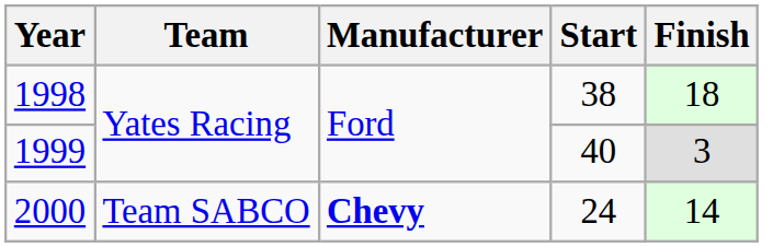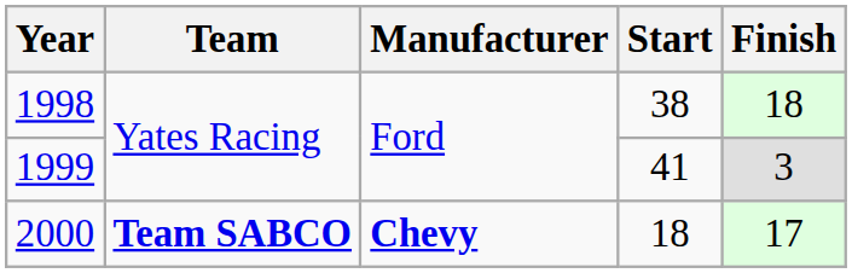 <table class="wikitable" style="font-size: 90%;">
 <tr>
 <th>Year</th>
 <th>Team</th>
 <th>Manufacturer</th>
 <th>Start</th>
 <th>Finish</th>
 </tr>
 <tr>
 <td><a href='#'>1998</a></td>
 <td rowspan=2><a href='#'>Yates Racing</a></td>
 <td rowspan=2><a href='#'>Ford</a></td>
 <td align=center>38</td>
 <td align=center style="background:#DFFFDF;">18</td>
 </tr>
 <tr>
 <td><a href='#'>1999</a></td>
-<td align=center>40</td>
+<td align=center>41</td>
 <td align=center style="background:#DFDFDF;">3</td>
 </tr>
 <tr>
 <td><a href='#'>2000</a></td>
-<td><a href='#'>Team SABCO</a></td>
+<td><strong><a href='#'>Team SABCO</a></strong></td>
 <td><strong><a href='#'>Chevy</a></strong></td>
-<td align=center>24</td>
-<td align=center style="background:#DFFFDF;">14</td>
+<td align=center>18</td>
+<td align=center style="background:#DFFFDF;">17</td>
 </tr>
 </table>
